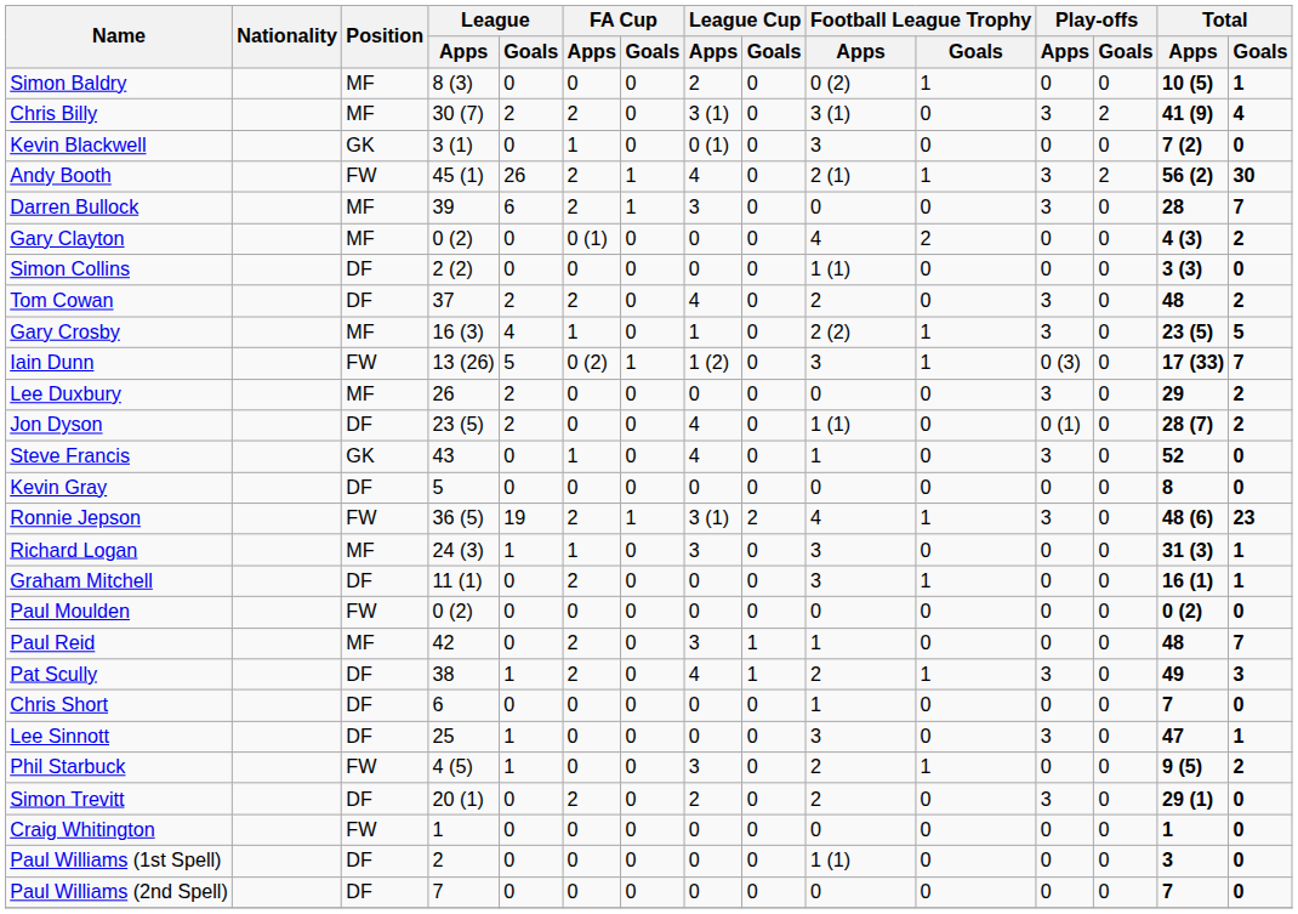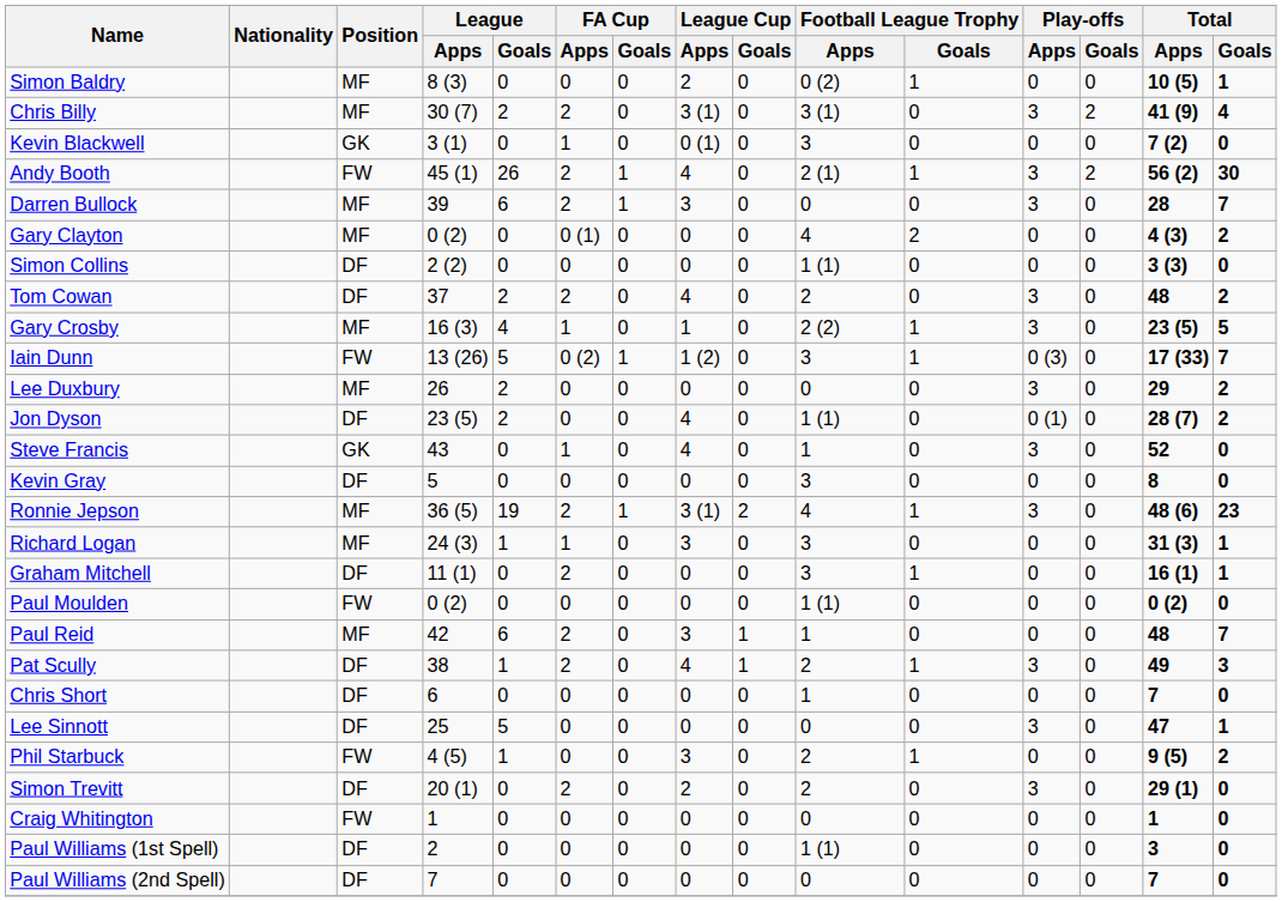 <table class="wikitable sortable">
 <tr>
 <th scope=col rowspan=2>Name</th>
 <th scope=col rowspan=2>Nationality</th>
 <th scope=col rowspan=2>Position</th>
 <th colspan=2>League</th>
 <th colspan=2>FA Cup</th>
 <th colspan=2>League Cup</th>
 <th colspan=2>Football League Trophy</th>
 <th colspan=2>Play-offs</th>
 <th colspan=2>Total</th>
 </tr>
 <tr>
 <th>Apps</th>
 <th>Goals</th>
 <th>Apps</th>
 <th>Goals</th>
 <th>Apps</th>
 <th>Goals</th>
 <th>Apps</th>
 <th>Goals</th>
 <th>Apps</th>
 <th>Goals</th>
 <th>Apps</th>
 <th>Goals</th>
 </tr>
 <tr>
 <td><a href='#'>Simon Baldry</a></td>
 <td></td>
 <td>MF</td>
 <td>8 (3)</td>
 <td>0</td>
 <td>0</td>
 <td>0</td>
 <td>2</td>
 <td>0</td>
 <td>0 (2)</td>
 <td>1</td>
 <td>0</td>
 <td>0</td>
 <td><strong>10 (5)</strong></td>
 <td><strong>1</strong></td>
 </tr>
 <tr>
 <td><a href='#'>Chris Billy</a></td>
 <td></td>
 <td>MF</td>
 <td>30 (7)</td>
 <td>2</td>
 <td>2</td>
 <td>0</td>
 <td>3 (1)</td>
 <td>0</td>
 <td>3 (1)</td>
 <td>0</td>
 <td>3</td>
 <td>2</td>
 <td><strong>41 (9)</strong></td>
 <td><strong>4</strong></td>
 </tr>
 <tr>
 <td><a href='#'>Kevin Blackwell</a></td>
 <td></td>
 <td>GK</td>
 <td>3 (1)</td>
 <td>0</td>
 <td>1</td>
 <td>0</td>
 <td>0 (1)</td>
 <td>0</td>
 <td>3</td>
 <td>0</td>
 <td>0</td>
 <td>0</td>
 <td><strong>7 (2)</strong></td>
 <td><strong>0</strong></td>
 </tr>
 <tr>
 <td><a href='#'>Andy Booth</a></td>
 <td></td>
 <td>FW</td>
 <td>45 (1)</td>
 <td>26</td>
 <td>2</td>
 <td>1</td>
 <td>4</td>
 <td>0</td>
 <td>2 (1)</td>
 <td>1</td>
 <td>3</td>
 <td>2</td>
 <td><strong>56 (2)</strong></td>
 <td><strong>30</strong></td>
 </tr>
 <tr>
 <td><a href='#'>Darren Bullock</a></td>
 <td></td>
 <td>MF</td>
 <td>39</td>
 <td>6</td>
 <td>2</td>
 <td>1</td>
 <td>3</td>
 <td>0</td>
 <td>0</td>
 <td>0</td>
 <td>3</td>
 <td>0</td>
 <td><strong>28</strong></td>
 <td><strong>7</strong></td>
 </tr>
 <tr>
 <td><a href='#'>Gary Clayton</a></td>
 <td></td>
 <td>MF</td>
 <td>0 (2)</td>
 <td>0</td>
 <td>0 (1)</td>
 <td>0</td>
 <td>0</td>
 <td>0</td>
 <td>4</td>
 <td>2</td>
 <td>0</td>
 <td>0</td>
 <td><strong>4 (3)</strong></td>
 <td><strong>2</strong></td>
 </tr>
 <tr>
 <td><a href='#'>Simon Collins</a></td>
 <td></td>
 <td>DF</td>
 <td>2 (2)</td>
 <td>0</td>
 <td>0</td>
 <td>0</td>
 <td>0</td>
 <td>0</td>
 <td>1 (1)</td>
 <td>0</td>
 <td>0</td>
 <td>0</td>
 <td><strong>3 (3)</strong></td>
 <td><strong>0</strong></td>
 </tr>
 <tr>
 <td><a href='#'>Tom Cowan</a></td>
 <td></td>
 <td>DF</td>
 <td>37</td>
 <td>2</td>
 <td>2</td>
 <td>0</td>
 <td>4</td>
 <td>0</td>
 <td>2</td>
 <td>0</td>
 <td>3</td>
 <td>0</td>
 <td><strong>48</strong></td>
 <td><strong>2</strong></td>
 </tr>
 <tr>
 <td><a href='#'>Gary Crosby</a></td>
 <td></td>
 <td>MF</td>
 <td>16 (3)</td>
 <td>4</td>
 <td>1</td>
 <td>0</td>
 <td>1</td>
 <td>0</td>
 <td>2 (2)</td>
 <td>1</td>
 <td>3</td>
 <td>0</td>
 <td><strong>23 (5)</strong></td>
 <td><strong>5</strong></td>
 </tr>
 <tr>
 <td><a href='#'>Iain Dunn</a></td>
 <td></td>
 <td>FW</td>
 <td>13 (26)</td>
 <td>5</td>
 <td>0 (2)</td>
 <td>1</td>
 <td>1 (2)</td>
 <td>0</td>
 <td>3</td>
 <td>1</td>
 <td>0 (3)</td>
 <td>0</td>
 <td><strong>17 (33)</strong></td>
 <td><strong>7</strong></td>
 </tr>
 <tr>
 <td><a href='#'>Lee Duxbury</a></td>
 <td></td>
 <td>MF</td>
 <td>26</td>
 <td>2</td>
 <td>0</td>
 <td>0</td>
 <td>0</td>
 <td>0</td>
 <td>0</td>
 <td>0</td>
 <td>3</td>
 <td>0</td>
 <td><strong>29</strong></td>
 <td><strong>2</strong></td>
 </tr>
 <tr>
 <td><a href='#'>Jon Dyson</a></td>
 <td></td>
 <td>DF</td>
 <td>23 (5)</td>
 <td>2</td>
 <td>0</td>
 <td>0</td>
 <td>4</td>
 <td>0</td>
 <td>1 (1)</td>
 <td>0</td>
 <td>0 (1)</td>
 <td>0</td>
 <td><strong>28 (7)</strong></td>
 <td><strong>2</strong></td>
 </tr>
 <tr>
 <td><a href='#'>Steve Francis</a></td>
 <td></td>
 <td>GK</td>
 <td>43</td>
 <td>0</td>
 <td>1</td>
 <td>0</td>
 <td>4</td>
 <td>0</td>
 <td>1</td>
 <td>0</td>
 <td>3</td>
 <td>0</td>
 <td><strong>52</strong></td>
 <td><strong>0</strong></td>
 </tr>
 <tr>
 <td><a href='#'>Kevin Gray</a></td>
 <td></td>
 <td>DF</td>
 <td>5</td>
 <td>0</td>
 <td>0</td>
 <td>0</td>
 <td>0</td>
 <td>0</td>
-<td>0</td>
+<td>3</td>
 <td>0</td>
 <td>0</td>
 <td>0</td>
 <td><strong>8</strong></td>
 <td><strong>0</strong></td>
 </tr>
 <tr>
 <td><a href='#'>Ronnie Jepson</a></td>
 <td></td>
-<td>FW</td>
+<td>MF</td>
 <td>36 (5)</td>
 <td>19</td>
 <td>2</td>
 <td>1</td>
 <td>3 (1)</td>
 <td>2</td>
 <td>4</td>
 <td>1</td>
 <td>3</td>
 <td>0</td>
 <td><strong>48 (6)</strong></td>
 <td><strong>23</strong></td>
 </tr>
 <tr>
 <td><a href='#'>Richard Logan</a></td>
 <td></td>
 <td>MF</td>
 <td>24 (3)</td>
 <td>1</td>
 <td>1</td>
 <td>0</td>
 <td>3</td>
 <td>0</td>
 <td>3</td>
 <td>0</td>
 <td>0</td>
 <td>0</td>
 <td><strong>31 (3)</strong></td>
 <td><strong>1</strong></td>
 </tr>
 <tr>
 <td><a href='#'>Graham Mitchell</a></td>
 <td></td>
 <td>DF</td>
 <td>11 (1)</td>
 <td>0</td>
 <td>2</td>
 <td>0</td>
 <td>0</td>
 <td>0</td>
 <td>3</td>
 <td>1</td>
 <td>0</td>
 <td>0</td>
 <td><strong>16 (1)</strong></td>
 <td><strong>1</strong></td>
 </tr>
 <tr>
 <td><a href='#'>Paul Moulden</a></td>
 <td></td>
 <td>FW</td>
 <td>0 (2)</td>
 <td>0</td>
 <td>0</td>
 <td>0</td>
 <td>0</td>
 <td>0</td>
-<td>0</td>
+<td>1 (1)</td>
 <td>0</td>
 <td>0</td>
 <td>0</td>
 <td><strong>0 (2)</strong></td>
 <td><strong>0</strong></td>
 </tr>
 <tr>
 <td><a href='#'>Paul Reid</a></td>
 <td></td>
 <td>MF</td>
 <td>42</td>
-<td>0</td>
+<td>6</td>
 <td>2</td>
 <td>0</td>
 <td>3</td>
 <td>1</td>
 <td>1</td>
 <td>0</td>
 <td>0</td>
 <td>0</td>
 <td><strong>48</strong></td>
 <td><strong>7</strong></td>
 </tr>
 <tr>
 <td><a href='#'>Pat Scully</a></td>
 <td></td>
 <td>DF</td>
 <td>38</td>
 <td>1</td>
 <td>2</td>
 <td>0</td>
 <td>4</td>
 <td>1</td>
 <td>2</td>
 <td>1</td>
 <td>3</td>
 <td>0</td>
 <td><strong>49</strong></td>
 <td><strong>3</strong></td>
 </tr>
 <tr>
 <td><a href='#'>Chris Short</a></td>
 <td></td>
 <td>DF</td>
 <td>6</td>
 <td>0</td>
 <td>0</td>
 <td>0</td>
 <td>0</td>
 <td>0</td>
 <td>1</td>
 <td>0</td>
 <td>0</td>
 <td>0</td>
 <td><strong>7</strong></td>
 <td><strong>0</strong></td>
 </tr>
 <tr>
 <td><a href='#'>Lee Sinnott</a></td>
 <td></td>
 <td>DF</td>
 <td>25</td>
-<td>1</td>
+<td>5</td>
 <td>0</td>
 <td>0</td>
 <td>0</td>
 <td>0</td>
-<td>3</td>
+<td>0</td>
 <td>0</td>
 <td>3</td>
 <td>0</td>
 <td><strong>47</strong></td>
 <td><strong>1</strong></td>
 </tr>
 <tr>
 <td><a href='#'>Phil Starbuck</a></td>
 <td></td>
 <td>FW</td>
 <td>4 (5)</td>
 <td>1</td>
 <td>0</td>
 <td>0</td>
 <td>3</td>
 <td>0</td>
 <td>2</td>
 <td>1</td>
 <td>0</td>
 <td>0</td>
 <td><strong>9 (5)</strong></td>
 <td><strong>2</strong></td>
 </tr>
 <tr>
 <td><a href='#'>Simon Trevitt</a></td>
 <td></td>
 <td>DF</td>
 <td>20 (1)</td>
 <td>0</td>
 <td>2</td>
 <td>0</td>
 <td>2</td>
 <td>0</td>
 <td>2</td>
 <td>0</td>
 <td>3</td>
 <td>0</td>
 <td><strong>29 (1)</strong></td>
 <td><strong>0</strong></td>
 </tr>
 <tr>
 <td><a href='#'>Craig Whitington</a></td>
 <td></td>
 <td>FW</td>
 <td>1</td>
 <td>0</td>
 <td>0</td>
 <td>0</td>
 <td>0</td>
 <td>0</td>
 <td>0</td>
 <td>0</td>
 <td>0</td>
 <td>0</td>
 <td><strong>1</strong></td>
 <td><strong>0</strong></td>
 </tr>
 <tr>
 <td><a href='#'>Paul Williams</a> (1st Spell)</td>
 <td></td>
 <td>DF</td>
 <td>2</td>
 <td>0</td>
 <td>0</td>
 <td>0</td>
 <td>0</td>
 <td>0</td>
 <td>1 (1)</td>
 <td>0</td>
 <td>0</td>
 <td>0</td>
 <td><strong>3</strong></td>
 <td><strong>0</strong></td>
 </tr>
 <tr>
 <td><a href='#'>Paul Williams</a> (2nd Spell)</td>
 <td></td>
 <td>DF</td>
 <td>7</td>
 <td>0</td>
 <td>0</td>
 <td>0</td>
 <td>0</td>
 <td>0</td>
 <td>0</td>
 <td>0</td>
 <td>0</td>
 <td>0</td>
 <td><strong>7</strong></td>
 <td><strong>0</strong></td>
 </tr>
 <tr>
 </tr>
 </table>
